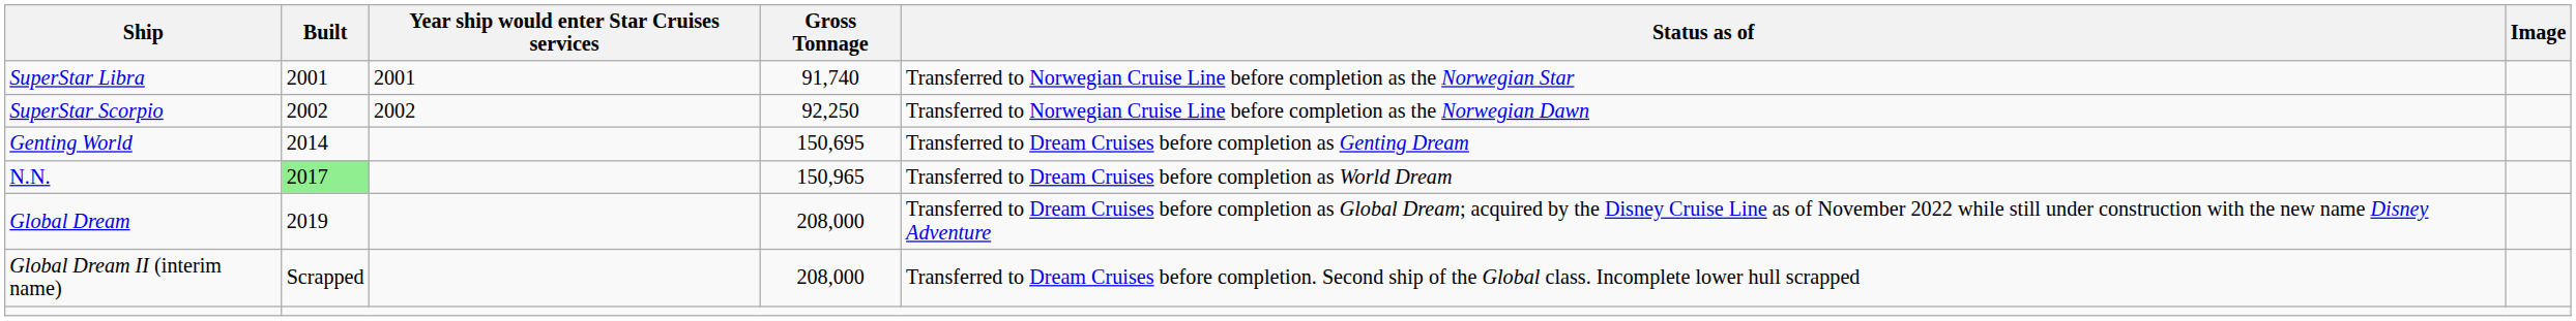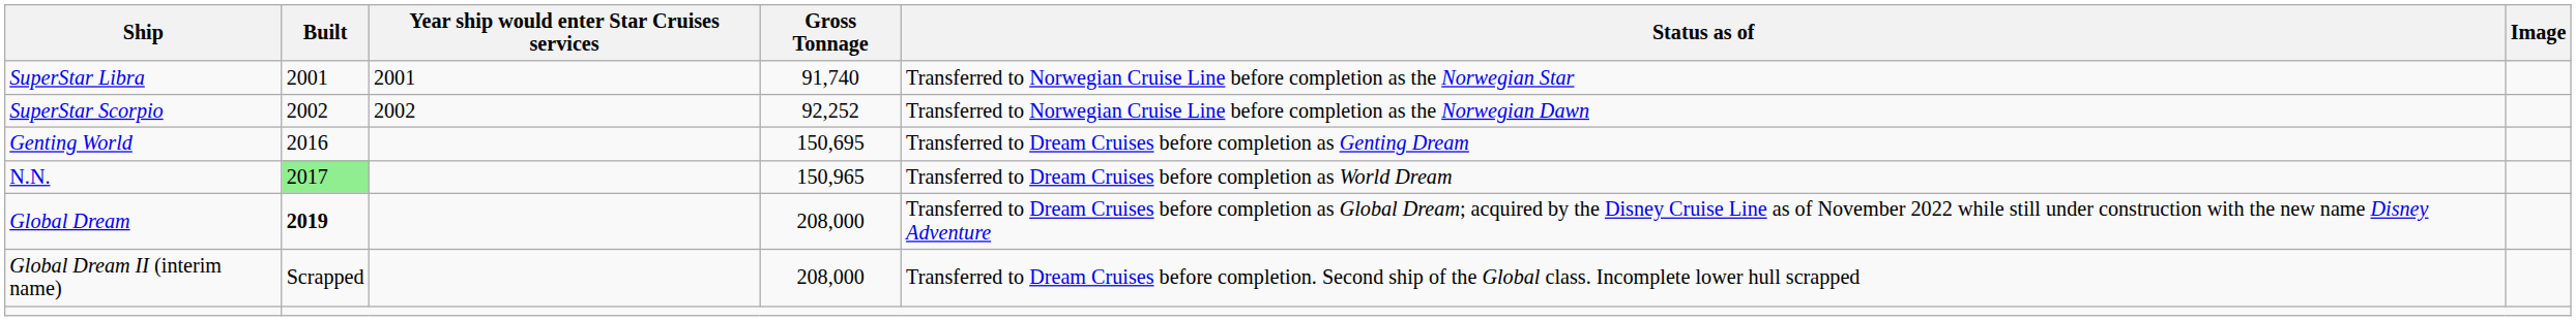 <table class="wikitable sortable">
 <tr>
 <th>Ship</th>
 <th>Built</th>
 <th>Year ship would enter Star Cruises services</th>
 <th>Gross Tonnage</th>
 <th>Status as of </th>
 <th>Image</th>
 </tr>
 <tr>
 <td><a href='#'><em>SuperStar Libra</em></a></td>
 <td>2001</td>
 <td>2001</td>
 <td style="text-align:Center;">91,740</td>
 <td>Transferred to <a href='#'>Norwegian Cruise Line</a> before completion as the <em><a href='#'>Norwegian Star</a></em></td>
 <td></td>
 </tr>
 <tr>
 <td><a href='#'><em>SuperStar Scorpio</em></a></td>
 <td>2002</td>
 <td>2002</td>
-<td style="text-align:Center;">92,250</td>
+<td style="text-align:Center;">92,252</td>
 <td>Transferred to <a href='#'>Norwegian Cruise Line</a> before completion as the <em><a href='#'>Norwegian Dawn</a></em></td>
 <td></td>
 </tr>
 <tr>
 <td><a href='#'><em>Genting World</em></a></td>
-<td>2014</td>
+<td>2016</td>
 <td></td>
 <td style="text-align:Center;">150,695</td>
 <td>Transferred to <a href='#'>Dream Cruises</a> before completion as <em><a href='#'>Genting Dream</a></em></td>
 <td></td>
 </tr>
 <tr>
 <td><a href='#'>N.N.</a></td>
 <td style="background: lightgreen;">2017</td>
 <td></td>
 <td style="text-align:Center;">150,965</td>
 <td>Transferred to <a href='#'>Dream Cruises</a> before completion as <em>World Dream</em></td>
 <td></td>
 </tr>
 <tr>
 <td><em><a href='#'>Global Dream</a></em></td>
-<td>2019</td>
+<td><strong>2019</strong></td>
 <td></td>
 <td style="text-align:Center;">208,000</td>
 <td>Transferred to <a href='#'>Dream Cruises</a> before completion as <em>Global Dream</em>; acquired by the <a href='#'>Disney Cruise Line</a> as of November 2022 while still under construction with the new name <em><a href='#'>Disney Adventure</a></em></td>
 <td></td>
 </tr>
 <tr>
 <td><em>Global Dream II</em> (interim name)</td>
 <td>Scrapped</td>
 <td></td>
 <td style="text-align:Center;">208,000</td>
 <td>Transferred to <a href='#'>Dream Cruises</a> before completion. Second ship of the <em>Global</em> class. Incomplete lower hull scrapped </td>
 <td></td>
 </tr>
 <tr ||>
 <td></td>
 </tr>
 </table>
